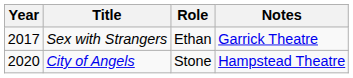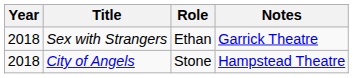 <table class="wikitable">
 <tr>
 <th>Year</th>
 <th>Title</th>
 <th>Role</th>
 <th>Notes</th>
 </tr>
 <tr>
-<td>2017</td>
+<td>2018</td>
 <td><em>Sex with Strangers</em></td>
 <td>Ethan</td>
 <td><a href='#'>Garrick Theatre</a></td>
 </tr>
 <tr>
-<td>2020</td>
+<td>2018</td>
 <td><em><a href='#'>City of Angels</a></em></td>
 <td>Stone</td>
 <td><a href='#'>Hampstead Theatre</a></td>
 </tr>
 </table>
